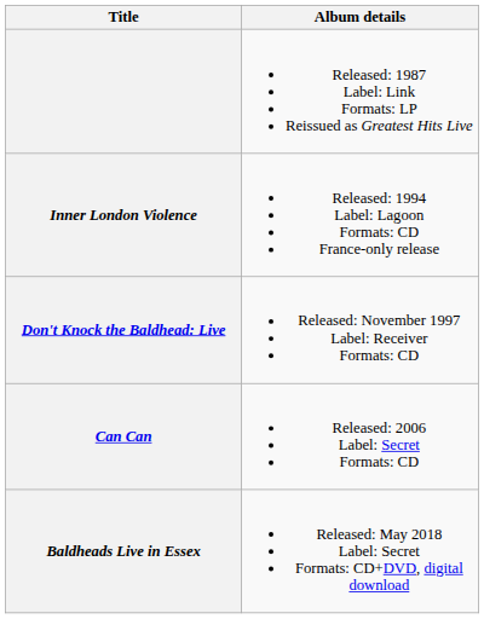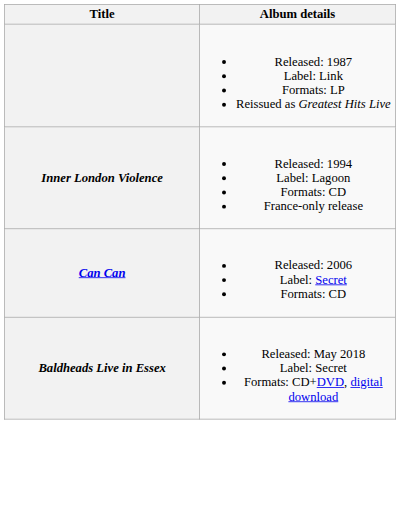 <table class="wikitable plainrowheaders" style="text-align:center;">
 <tr>
 <th scope="col" style="width:15em;">Title</th>
 <th scope="col" style="width:15em;">Album details</th>
 </tr>
 <tr>
 <th scope="row"><em></em></th>
 <td><br><ul><li>Released: 1987</li><li>Label: Link</li><li>Formats: LP</li><li>Reissued as <em>Greatest Hits Live</em></li></ul></td>
 </tr>
 <tr>
 <th scope="row"><em>Inner London Violence</em></th>
 <td><br><ul><li>Released: 1994</li><li>Label: Lagoon</li><li>Formats: CD</li><li>France-only release</li></ul></td>
 </tr>
 <tr>
-<th scope="row"><em><a href='#'>Don't Knock the Baldhead: Live</a></em></th>
-<td><br><ul><li>Released: November 1997</li><li>Label: Receiver</li><li>Formats: CD</li></ul></td>
-</tr>
-<tr>
 <th scope="row"><em><a href='#'>Can Can</a></em></th>
 <td><br><ul><li>Released: 2006</li><li>Label: <a href='#'>Secret</a></li><li>Formats: CD</li></ul></td>
 </tr>
 <tr>
 <th scope="row"><em>Baldheads Live in Essex</em></th>
 <td><br><ul><li>Released: May 2018</li><li>Label: Secret</li><li>Formats: CD+<a href='#'>DVD</a>, <a href='#'>digital download</a></li></ul></td>
 </tr>
 </table>
